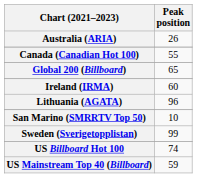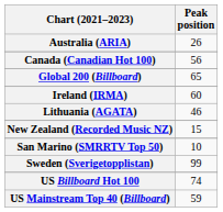 <table class="wikitable sortable plainrowheaders" style="text-align:center">
 <tr>
 <th scope="col">Chart (2021–2023)</th>
 <th scope="col">Peak<br>position</th>
 </tr>
 <tr>
 <th scope="row">Australia (<a href='#'>ARIA</a>)</th>
 <td>26</td>
 </tr>
 <tr>
 </tr>
 <tr>
 </tr>
 <tr>
 <th scope="row">Canada (<a href='#'>Canadian Hot 100</a>)</th>
-<td>55</td>
+<td>56</td>
 </tr>
 <tr>
 </tr>
 <tr>
 <th scope="row"><a href='#'>Global 200</a> (<em><a href='#'>Billboard</a></em>)</th>
 <td>65</td>
 </tr>
 <tr>
 </tr>
 <tr>
 <th scope="row">Ireland (<a href='#'>IRMA</a>)</th>
 <td>60</td>
 </tr>
 <tr>
 <th scope="row">Lithuania (<a href='#'>AGATA</a>)</th>
-<td>96</td>
+<td>46</td>
 </tr>
 <tr>
+</tr>
+<tr>
+<th scope="row">New Zealand (<a href='#'>Recorded Music NZ</a>)</th>
+<td>15</td>
 </tr>
 <tr>
 </tr>
 <tr>
 </tr>
 <tr>
 <th scope="row">San Marino (<a href='#'>SMRRTV Top 50</a>)</th>
 <td>10</td>
 </tr>
 <tr>
 <th scope="row">Sweden (<a href='#'>Sverigetopplistan</a>)</th>
 <td>99</td>
 </tr>
 <tr>
 </tr>
 <tr>
 </tr>
 <tr>
 <th scope="row">US <a href='#'><em>Billboard</em> Hot 100</a></th>
 <td>74</td>
 </tr>
 <tr>
 <th scope="row">US <a href='#'>Mainstream Top 40</a> (<em><a href='#'>Billboard</a></em>)</th>
 <td>59</td>
 </tr>
 </table>
